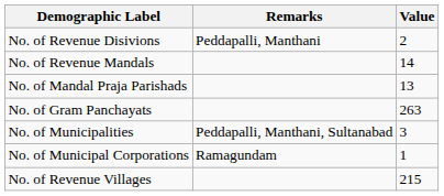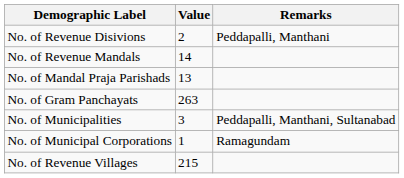 <table class="wikitable sortable">
 <tr>
 <th>Demographic Label</th>
+<th>Value</th>
 <th>Remarks</th>
-<th>Value</th>
 </tr>
 <tr>
 <td>No. of Revenue Disivions</td>
+<td>2</td>
 <td>Peddapalli, Manthani</td>
-<td>2</td>
 </tr>
 <tr>
 <td>No. of Revenue Mandals</td>
+<td>14</td>
 <td></td>
-<td>14</td>
 </tr>
 <tr>
 <td>No. of Mandal Praja Parishads</td>
+<td>13</td>
 <td></td>
-<td>13</td>
 </tr>
 <tr>
 <td>No. of Gram Panchayats</td>
+<td>263</td>
 <td></td>
-<td>263</td>
 </tr>
 <tr>
 <td>No. of Municipalities</td>
+<td>3</td>
 <td>Peddapalli, Manthani, Sultanabad</td>
-<td>3</td>
 </tr>
 <tr>
 <td>No. of Municipal Corporations</td>
+<td>1</td>
 <td>Ramagundam</td>
-<td>1</td>
 </tr>
 <tr>
 <td>No. of Revenue Villages</td>
+<td>215</td>
 <td></td>
-<td>215</td>
 </tr>
 </table>
